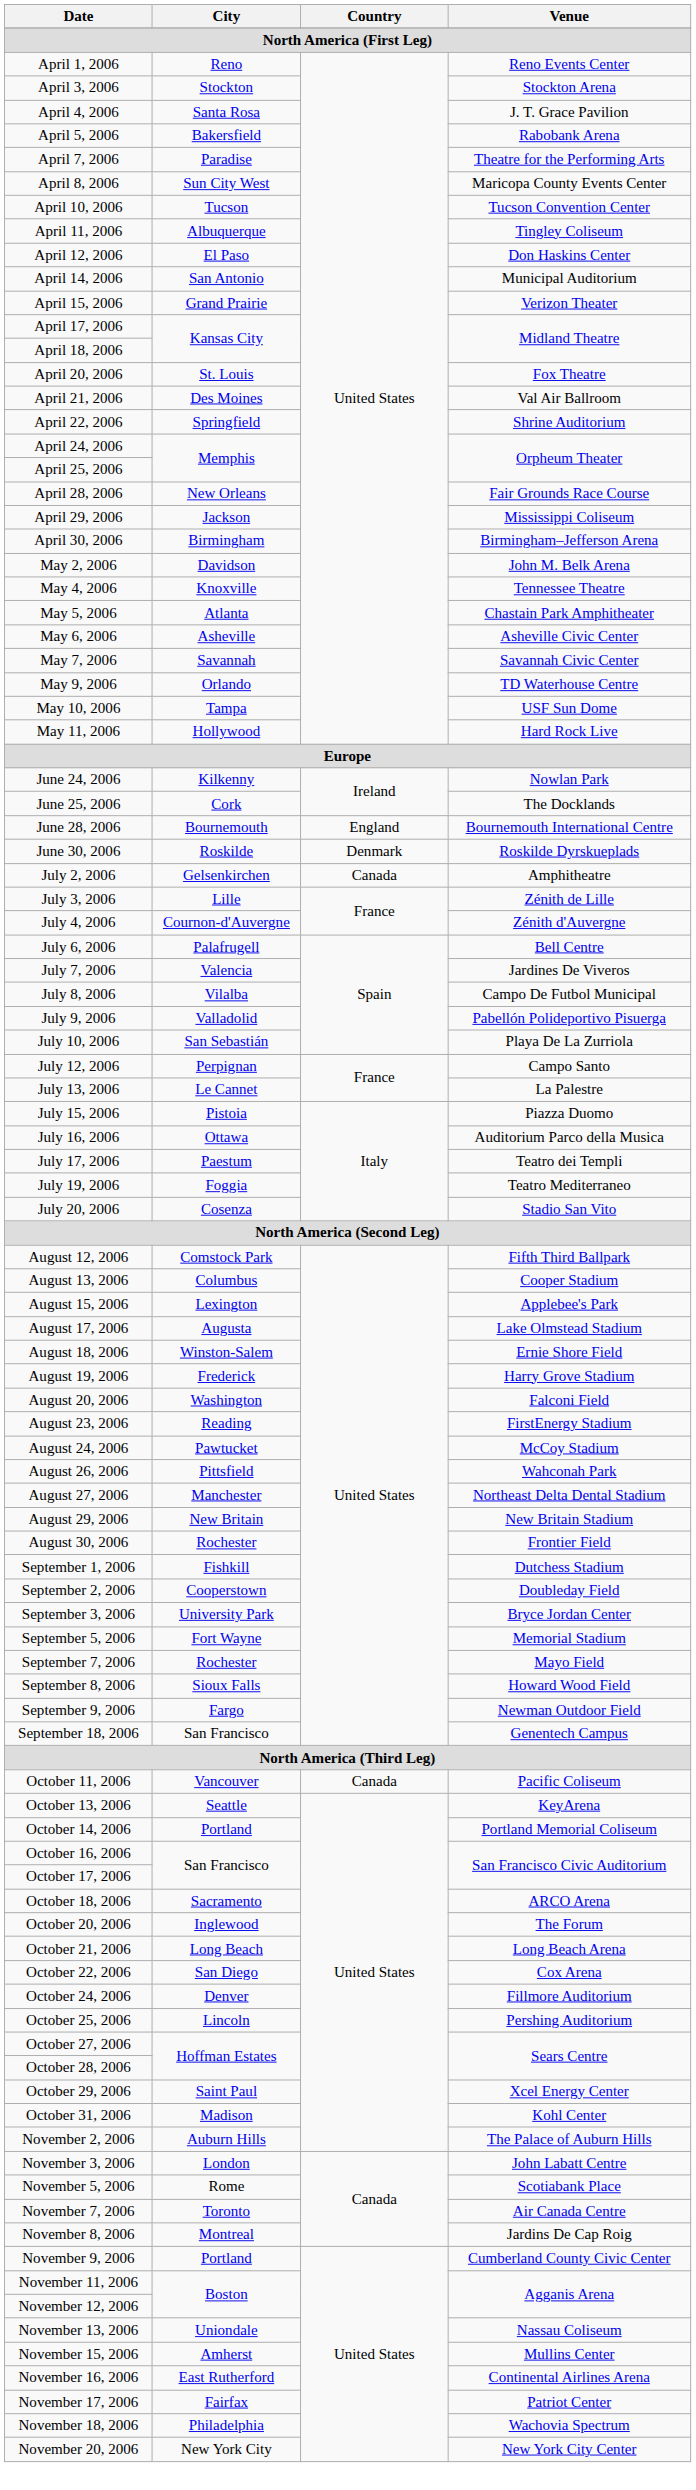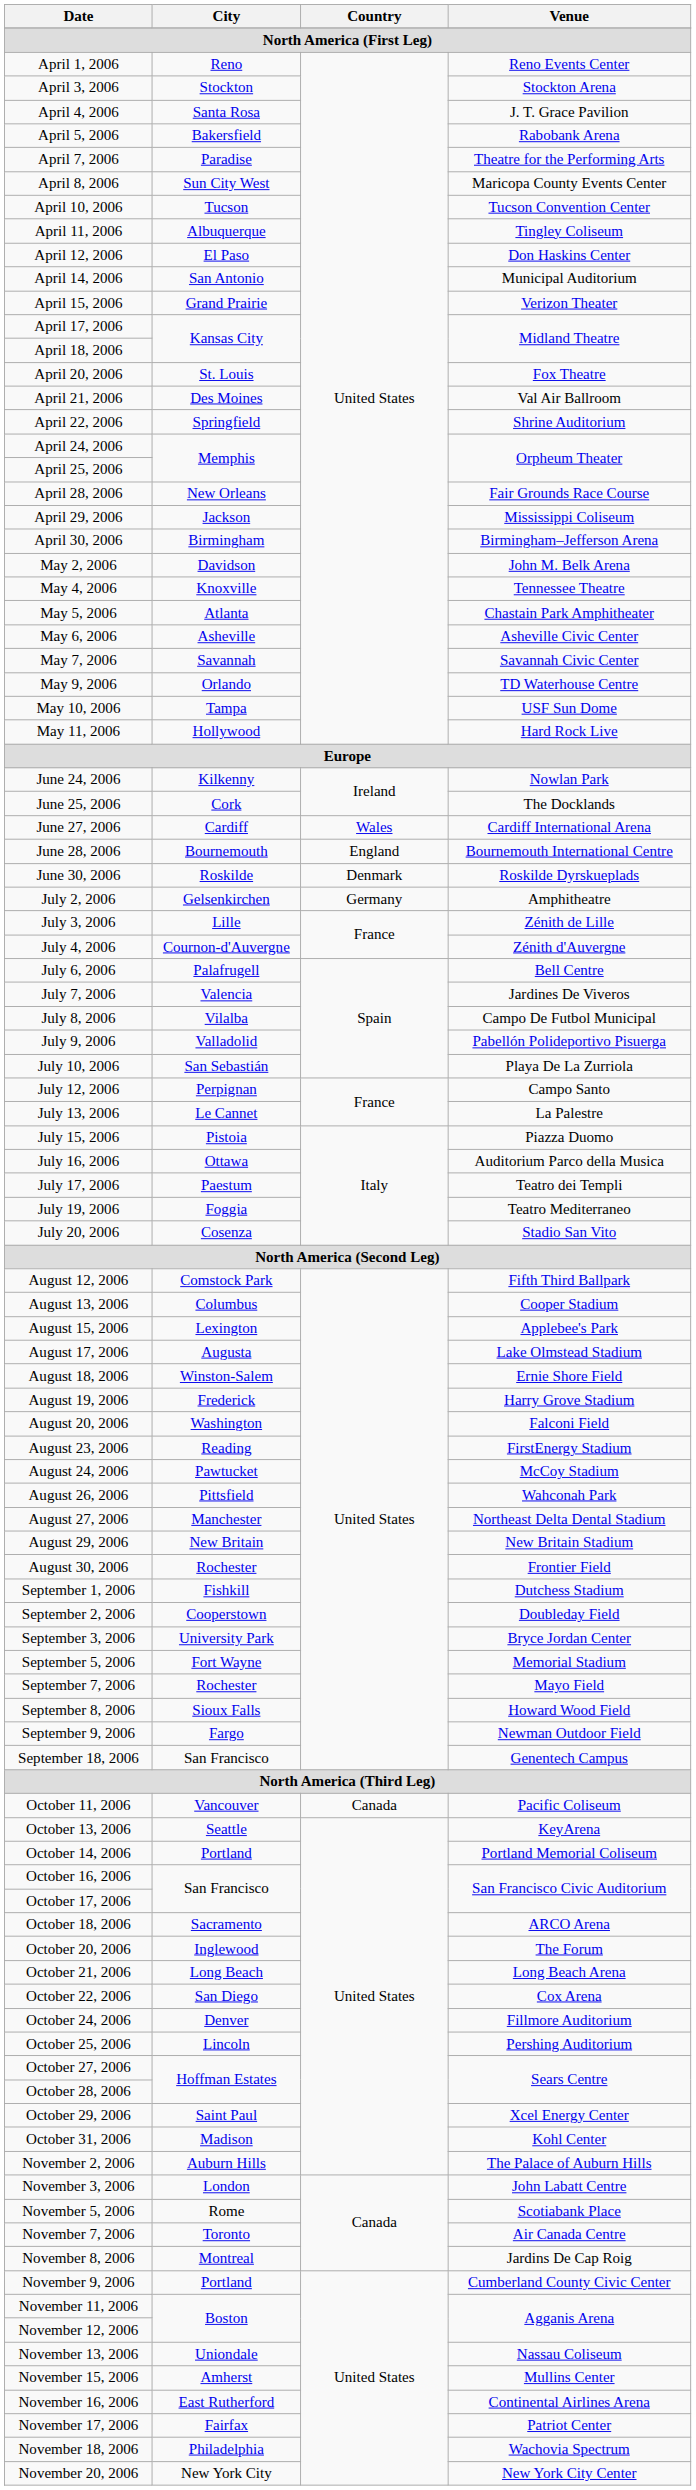 <table class="wikitable" style="text-align:center;">
 <tr>
 <th width="150">Date</th>
 <th width="150">City</th>
 <th width="150">Country</th>
 <th width="250">Venue</th>
 </tr>
 <tr>
 </tr>
 <tr style="background:#ddd;">
 <td colspan="4"><strong>North America (First Leg)</strong></td>
 </tr>
 <tr>
 <td>April 1, 2006</td>
 <td><a href='#'>Reno</a></td>
 <td rowspan="29">United States</td>
 <td><a href='#'>Reno Events Center</a></td>
 </tr>
 <tr>
 <td>April 3, 2006</td>
 <td><a href='#'>Stockton</a></td>
 <td><a href='#'>Stockton Arena</a></td>
 </tr>
 <tr>
 <td>April 4, 2006</td>
 <td><a href='#'>Santa Rosa</a></td>
 <td>J. T. Grace Pavilion</td>
 </tr>
 <tr>
 <td>April 5, 2006</td>
 <td><a href='#'>Bakersfield</a></td>
 <td><a href='#'>Rabobank Arena</a></td>
 </tr>
 <tr>
 <td>April 7, 2006</td>
 <td><a href='#'>Paradise</a></td>
 <td><a href='#'>Theatre for the Performing Arts</a></td>
 </tr>
 <tr>
 <td>April 8, 2006</td>
 <td><a href='#'>Sun City West</a></td>
 <td>Maricopa County Events Center</td>
 </tr>
 <tr>
 <td>April 10, 2006</td>
 <td><a href='#'>Tucson</a></td>
 <td><a href='#'>Tucson Convention Center</a></td>
 </tr>
 <tr>
 <td>April 11, 2006</td>
 <td><a href='#'>Albuquerque</a></td>
 <td><a href='#'>Tingley Coliseum</a></td>
 </tr>
 <tr>
 <td>April 12, 2006</td>
 <td><a href='#'>El Paso</a></td>
 <td><a href='#'>Don Haskins Center</a></td>
 </tr>
 <tr>
 <td>April 14, 2006</td>
 <td><a href='#'>San Antonio</a></td>
 <td>Municipal Auditorium</td>
 </tr>
 <tr>
 <td>April 15, 2006</td>
 <td><a href='#'>Grand Prairie</a></td>
 <td><a href='#'>Verizon Theater</a></td>
 </tr>
 <tr>
 <td>April 17, 2006</td>
 <td rowspan="2"><a href='#'>Kansas City</a></td>
 <td rowspan="2"><a href='#'>Midland Theatre</a></td>
 </tr>
 <tr>
 <td>April 18, 2006</td>
 </tr>
 <tr>
 <td>April 20, 2006</td>
 <td><a href='#'>St. Louis</a></td>
 <td><a href='#'>Fox Theatre</a></td>
 </tr>
 <tr>
 <td align="center">April 21, 2006</td>
 <td align="center"><a href='#'>Des Moines</a></td>
 <td align="center">Val Air Ballroom</td>
 </tr>
 <tr>
 <td align="center">April 22, 2006</td>
 <td align="center"><a href='#'>Springfield</a></td>
 <td align="center"><a href='#'>Shrine Auditorium</a></td>
 </tr>
 <tr>
 <td>April 24, 2006</td>
 <td rowspan="2"><a href='#'>Memphis</a></td>
 <td rowspan="2"><a href='#'>Orpheum Theater</a></td>
 </tr>
 <tr>
 <td>April 25, 2006</td>
 </tr>
 <tr>
 <td>April 28, 2006</td>
 <td><a href='#'>New Orleans</a></td>
 <td><a href='#'>Fair Grounds Race Course</a></td>
 </tr>
 <tr>
 <td>April 29, 2006</td>
 <td><a href='#'>Jackson</a></td>
 <td><a href='#'>Mississippi Coliseum</a></td>
 </tr>
 <tr>
 <td>April 30, 2006</td>
 <td><a href='#'>Birmingham</a></td>
 <td><a href='#'>Birmingham–Jefferson Arena</a></td>
 </tr>
 <tr>
 <td>May 2, 2006</td>
 <td><a href='#'>Davidson</a></td>
 <td><a href='#'>John M. Belk Arena</a></td>
 </tr>
 <tr>
 <td>May 4, 2006</td>
 <td><a href='#'>Knoxville</a></td>
 <td><a href='#'>Tennessee Theatre</a></td>
 </tr>
 <tr>
 <td>May 5, 2006</td>
 <td><a href='#'>Atlanta</a></td>
 <td><a href='#'>Chastain Park Amphitheater</a></td>
 </tr>
 <tr>
 <td>May 6, 2006</td>
 <td><a href='#'>Asheville</a></td>
 <td><a href='#'>Asheville Civic Center</a></td>
 </tr>
 <tr>
 <td>May 7, 2006</td>
 <td><a href='#'>Savannah</a></td>
 <td><a href='#'>Savannah Civic Center</a></td>
 </tr>
 <tr>
 <td>May 9, 2006</td>
 <td><a href='#'>Orlando</a></td>
 <td><a href='#'>TD Waterhouse Centre</a></td>
 </tr>
 <tr>
 <td>May 10, 2006</td>
 <td><a href='#'>Tampa</a></td>
 <td><a href='#'>USF Sun Dome</a></td>
 </tr>
 <tr>
 <td>May 11, 2006</td>
 <td><a href='#'>Hollywood</a></td>
 <td><a href='#'>Hard Rock Live</a></td>
 </tr>
 <tr style="background:#ddd;">
 <td colspan="4"><strong>Europe</strong></td>
 </tr>
 <tr>
 <td>June 24, 2006</td>
 <td><a href='#'>Kilkenny</a></td>
 <td rowspan="2">Ireland</td>
 <td><a href='#'>Nowlan Park</a></td>
 </tr>
 <tr>
 <td>June 25, 2006</td>
 <td><a href='#'>Cork</a></td>
 <td>The Docklands</td>
 </tr>
 <tr>
+<td>June 27, 2006</td>
+<td><a href='#'>Cardiff</a></td>
+<td><a href='#'>Wales</a></td>
+<td><a href='#'>Cardiff International Arena</a></td>
+</tr>
+<tr>
 <td>June 28, 2006</td>
 <td><a href='#'>Bournemouth</a></td>
 <td>England</td>
 <td><a href='#'>Bournemouth International Centre</a></td>
 </tr>
 <tr>
 <td>June 30, 2006</td>
 <td><a href='#'>Roskilde</a></td>
 <td>Denmark</td>
 <td><a href='#'>Roskilde Dyrskueplads</a></td>
 </tr>
 <tr>
 <td>July 2, 2006</td>
 <td><a href='#'>Gelsenkirchen</a></td>
-<td>Canada</td>
+<td>Germany</td>
 <td>Amphitheatre</td>
 </tr>
 <tr>
 <td>July 3, 2006</td>
 <td><a href='#'>Lille</a></td>
 <td rowspan="2">France</td>
 <td><a href='#'>Zénith de Lille</a></td>
 </tr>
 <tr>
 <td>July 4, 2006</td>
 <td><a href='#'>Cournon-d'Auvergne</a></td>
 <td><a href='#'>Zénith d'Auvergne</a></td>
 </tr>
 <tr>
 <td>July 6, 2006</td>
 <td><a href='#'>Palafrugell</a></td>
 <td rowspan="5">Spain</td>
 <td><a href='#'>Bell Centre</a></td>
 </tr>
 <tr>
 <td>July 7, 2006</td>
 <td><a href='#'>Valencia</a></td>
 <td>Jardines De Viveros</td>
 </tr>
 <tr>
 <td>July 8, 2006</td>
 <td><a href='#'>Vilalba</a></td>
 <td>Campo De Futbol Municipal</td>
 </tr>
 <tr>
 <td>July 9, 2006</td>
 <td><a href='#'>Valladolid</a></td>
 <td><a href='#'>Pabellón Polideportivo Pisuerga</a></td>
 </tr>
 <tr>
 <td>July 10, 2006</td>
 <td><a href='#'>San Sebastián</a></td>
 <td>Playa De La Zurriola</td>
 </tr>
 <tr>
 <td>July 12, 2006</td>
 <td><a href='#'>Perpignan</a></td>
 <td rowspan="2">France</td>
 <td>Campo Santo</td>
 </tr>
 <tr>
 <td>July 13, 2006</td>
 <td><a href='#'>Le Cannet</a></td>
 <td>La Palestre</td>
 </tr>
 <tr>
 <td>July 15, 2006</td>
 <td><a href='#'>Pistoia</a></td>
 <td rowspan="5">Italy</td>
 <td>Piazza Duomo</td>
 </tr>
 <tr>
 <td>July 16, 2006</td>
 <td><a href='#'>Ottawa</a></td>
 <td>Auditorium Parco della Musica</td>
 </tr>
 <tr>
 <td>July 17, 2006</td>
 <td><a href='#'>Paestum</a></td>
 <td>Teatro dei Templi</td>
 </tr>
 <tr>
 <td>July 19, 2006</td>
 <td><a href='#'>Foggia</a></td>
 <td>Teatro Mediterraneo</td>
 </tr>
 <tr>
 <td>July 20, 2006</td>
 <td><a href='#'>Cosenza</a></td>
 <td><a href='#'>Stadio San Vito</a></td>
 </tr>
 <tr style="background:#ddd;">
 <td colspan="4"><strong>North America (Second Leg)</strong></td>
 </tr>
 <tr>
 <td>August 12, 2006</td>
 <td><a href='#'>Comstock Park</a></td>
 <td rowspan="21">United States</td>
 <td><a href='#'>Fifth Third Ballpark</a></td>
 </tr>
 <tr>
 <td>August 13, 2006</td>
 <td><a href='#'>Columbus</a></td>
 <td><a href='#'>Cooper Stadium</a></td>
 </tr>
 <tr>
 <td>August 15, 2006</td>
 <td><a href='#'>Lexington</a></td>
 <td><a href='#'>Applebee's Park</a></td>
 </tr>
 <tr>
 <td>August 17, 2006</td>
 <td><a href='#'>Augusta</a></td>
 <td><a href='#'>Lake Olmstead Stadium</a></td>
 </tr>
 <tr>
 <td>August 18, 2006</td>
 <td><a href='#'>Winston-Salem</a></td>
 <td><a href='#'>Ernie Shore Field</a></td>
 </tr>
 <tr>
 <td>August 19, 2006</td>
 <td><a href='#'>Frederick</a></td>
 <td><a href='#'>Harry Grove Stadium</a></td>
 </tr>
 <tr>
 <td>August 20, 2006</td>
 <td><a href='#'>Washington</a></td>
 <td><a href='#'>Falconi Field</a></td>
 </tr>
 <tr>
 <td>August 23, 2006</td>
 <td><a href='#'>Reading</a></td>
 <td><a href='#'>FirstEnergy Stadium</a></td>
 </tr>
 <tr>
 <td>August 24, 2006</td>
 <td><a href='#'>Pawtucket</a></td>
 <td><a href='#'>McCoy Stadium</a></td>
 </tr>
 <tr>
 <td>August 26, 2006</td>
 <td><a href='#'>Pittsfield</a></td>
 <td><a href='#'>Wahconah Park</a></td>
 </tr>
 <tr>
 <td>August 27, 2006</td>
 <td><a href='#'>Manchester</a></td>
 <td><a href='#'>Northeast Delta Dental Stadium</a></td>
 </tr>
 <tr>
 <td>August 29, 2006</td>
 <td><a href='#'>New Britain</a></td>
 <td><a href='#'>New Britain Stadium</a></td>
 </tr>
 <tr>
 <td>August 30, 2006</td>
 <td><a href='#'>Rochester</a></td>
 <td><a href='#'>Frontier Field</a></td>
 </tr>
 <tr>
 <td>September 1, 2006</td>
 <td><a href='#'>Fishkill</a></td>
 <td><a href='#'>Dutchess Stadium</a></td>
 </tr>
 <tr>
 <td>September 2, 2006</td>
 <td><a href='#'>Cooperstown</a></td>
 <td><a href='#'>Doubleday Field</a></td>
 </tr>
 <tr>
 <td>September 3, 2006</td>
 <td><a href='#'>University Park</a></td>
 <td><a href='#'>Bryce Jordan Center</a></td>
 </tr>
 <tr>
 <td>September 5, 2006</td>
 <td><a href='#'>Fort Wayne</a></td>
 <td><a href='#'>Memorial Stadium</a></td>
 </tr>
 <tr>
 <td>September 7, 2006</td>
 <td><a href='#'>Rochester</a></td>
 <td><a href='#'>Mayo Field</a></td>
 </tr>
 <tr>
 <td>September 8, 2006</td>
 <td><a href='#'>Sioux Falls</a></td>
 <td><a href='#'>Howard Wood Field</a></td>
 </tr>
 <tr>
 <td>September 9, 2006</td>
 <td><a href='#'>Fargo</a></td>
 <td><a href='#'>Newman Outdoor Field</a></td>
 </tr>
 <tr>
 <td>September 18, 2006</td>
 <td>San Francisco</td>
 <td><a href='#'>Genentech Campus</a></td>
 </tr>
 <tr style="background:#ddd;">
 <td colspan="4"><strong>North America (Third Leg)</strong></td>
 </tr>
 <tr>
 <td>October 11, 2006</td>
 <td><a href='#'>Vancouver</a></td>
 <td>Canada</td>
 <td><a href='#'>Pacific Coliseum</a></td>
 </tr>
 <tr>
 <td>October 13, 2006</td>
 <td><a href='#'>Seattle</a></td>
 <td rowspan="15">United States</td>
 <td><a href='#'>KeyArena</a></td>
 </tr>
 <tr>
 <td>October 14, 2006</td>
 <td><a href='#'>Portland</a></td>
 <td><a href='#'>Portland Memorial Coliseum</a></td>
 </tr>
 <tr>
 <td>October 16, 2006</td>
 <td rowspan="2">San Francisco</td>
 <td rowspan="2"><a href='#'>San Francisco Civic Auditorium</a></td>
 </tr>
 <tr>
 <td>October 17, 2006</td>
 </tr>
 <tr>
 <td>October 18, 2006</td>
 <td><a href='#'>Sacramento</a></td>
 <td><a href='#'>ARCO Arena</a></td>
 </tr>
 <tr>
 <td>October 20, 2006</td>
 <td><a href='#'>Inglewood</a></td>
 <td><a href='#'>The Forum</a></td>
 </tr>
 <tr>
 <td>October 21, 2006</td>
 <td><a href='#'>Long Beach</a></td>
 <td><a href='#'>Long Beach Arena</a></td>
 </tr>
 <tr>
 <td>October 22, 2006</td>
 <td><a href='#'>San Diego</a></td>
 <td><a href='#'>Cox Arena</a></td>
 </tr>
 <tr>
 <td>October 24, 2006</td>
 <td><a href='#'>Denver</a></td>
 <td><a href='#'>Fillmore Auditorium</a></td>
 </tr>
 <tr>
 <td>October 25, 2006</td>
 <td><a href='#'>Lincoln</a></td>
 <td><a href='#'>Pershing Auditorium</a></td>
 </tr>
 <tr>
 <td>October 27, 2006</td>
 <td rowspan="2"><a href='#'>Hoffman Estates</a></td>
 <td rowspan="2"><a href='#'>Sears Centre</a></td>
 </tr>
 <tr>
 <td>October 28, 2006</td>
 </tr>
 <tr>
 <td>October 29, 2006</td>
 <td><a href='#'>Saint Paul</a></td>
 <td><a href='#'>Xcel Energy Center</a></td>
 </tr>
 <tr>
 <td>October 31, 2006</td>
 <td><a href='#'>Madison</a></td>
 <td><a href='#'>Kohl Center</a></td>
 </tr>
 <tr>
 <td>November 2, 2006</td>
 <td><a href='#'>Auburn Hills</a></td>
 <td><a href='#'>The Palace of Auburn Hills</a></td>
 </tr>
 <tr>
 <td>November 3, 2006</td>
 <td><a href='#'>London</a></td>
 <td rowspan="4">Canada</td>
 <td><a href='#'>John Labatt Centre</a></td>
 </tr>
 <tr>
 <td>November 5, 2006</td>
 <td>Rome</td>
 <td><a href='#'>Scotiabank Place</a></td>
 </tr>
 <tr>
 <td>November 7, 2006</td>
 <td><a href='#'>Toronto</a></td>
 <td><a href='#'>Air Canada Centre</a></td>
 </tr>
 <tr>
 <td>November 8, 2006</td>
 <td><a href='#'>Montreal</a></td>
 <td>Jardins De Cap Roig</td>
 </tr>
 <tr>
 <td>November 9, 2006</td>
 <td><a href='#'>Portland</a></td>
 <td rowspan="9">United States</td>
 <td><a href='#'>Cumberland County Civic Center</a></td>
 </tr>
 <tr>
 <td>November 11, 2006</td>
 <td rowspan="2"><a href='#'>Boston</a></td>
 <td rowspan="2"><a href='#'>Agganis Arena</a></td>
 </tr>
 <tr>
 <td>November 12, 2006</td>
 </tr>
 <tr>
 <td>November 13, 2006</td>
 <td><a href='#'>Uniondale</a></td>
 <td><a href='#'>Nassau Coliseum</a></td>
 </tr>
 <tr>
 <td>November 15, 2006</td>
 <td><a href='#'>Amherst</a></td>
 <td><a href='#'>Mullins Center</a></td>
 </tr>
 <tr>
 <td>November 16, 2006</td>
 <td><a href='#'>East Rutherford</a></td>
 <td><a href='#'>Continental Airlines Arena</a></td>
 </tr>
 <tr>
 <td>November 17, 2006</td>
 <td><a href='#'>Fairfax</a></td>
 <td><a href='#'>Patriot Center</a></td>
 </tr>
 <tr>
 <td>November 18, 2006</td>
 <td><a href='#'>Philadelphia</a></td>
 <td><a href='#'>Wachovia Spectrum</a></td>
 </tr>
 <tr>
 <td>November 20, 2006</td>
 <td>New York City</td>
 <td><a href='#'>New York City Center</a></td>
 </tr>
 </table>
